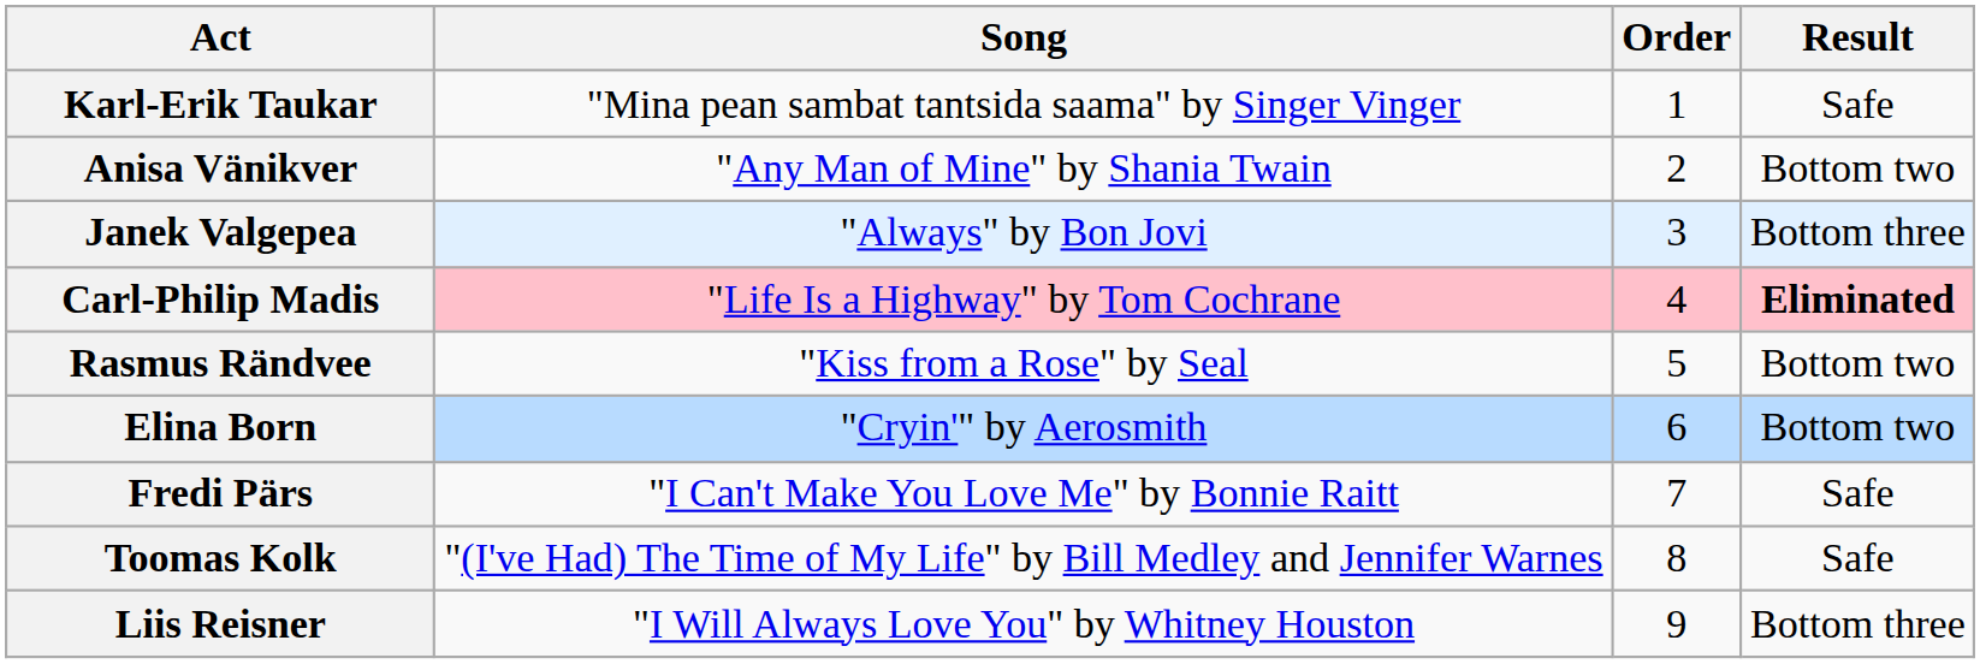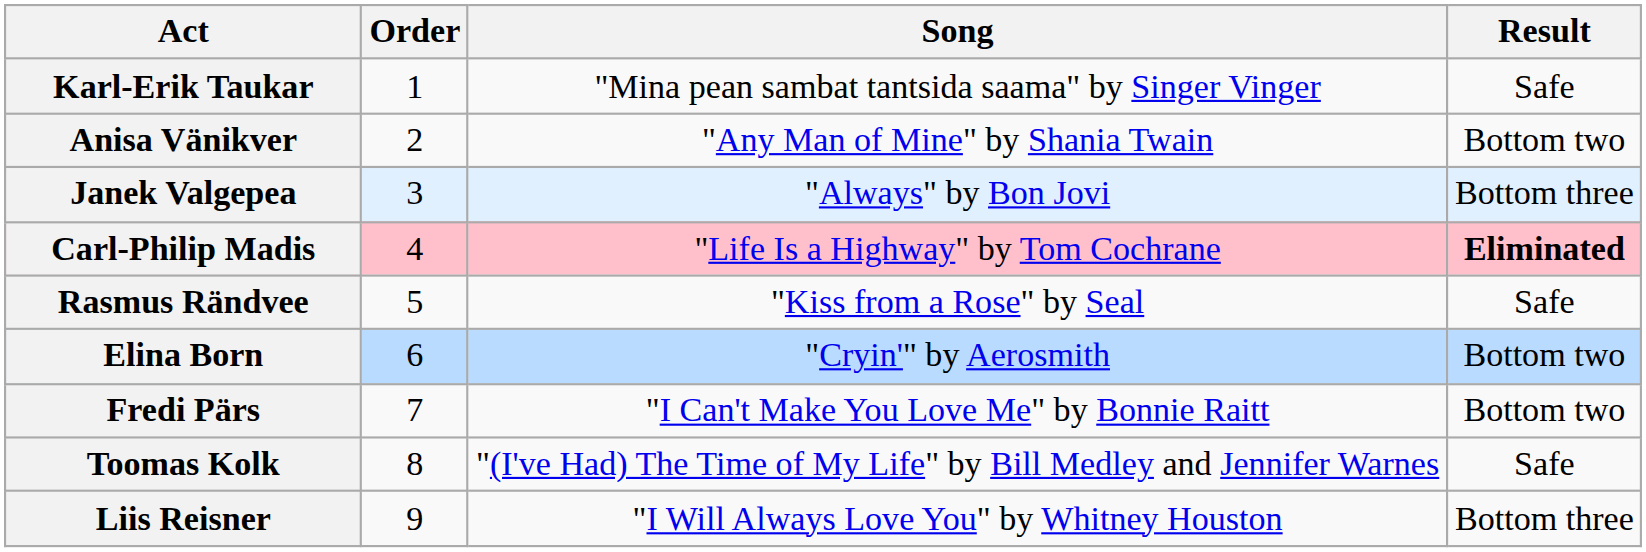 <table class="wikitable plainrowheaders" style="text-align:center;">
 <tr>
 <th scope="col" style="width:10em;">Act</th>
+<th scope="col">Order</th>
 <th scope="col">Song</th>
-<th scope="col">Order</th>
 <th scope="col">Result</th>
 </tr>
 <tr>
 <th scope="row">Karl-Erik Taukar</th>
+<td>1</td>
 <td>"Mina pean sambat tantsida saama" by <a href='#'>Singer Vinger</a></td>
-<td>1</td>
 <td>Safe</td>
 </tr>
 <tr>
 <th scope="row">Anisa Vänikver</th>
+<td>2</td>
 <td>"<a href='#'>Any Man of Mine</a>" by <a href='#'>Shania Twain</a></td>
-<td>2</td>
 <td>Bottom two</td>
 </tr>
 <tr bgcolor="E0F0FF">
 <th scope="row">Janek Valgepea</th>
+<td>3</td>
 <td>"<a href='#'>Always</a>" by <a href='#'>Bon Jovi</a></td>
-<td>3</td>
 <td>Bottom three</td>
 </tr>
 <tr style="background:pink;">
 <th scope="row"><strong>Carl-Philip Madis</strong></th>
+<td>4</td>
 <td>"<a href='#'>Life Is a Highway</a>" by <a href='#'>Tom Cochrane</a></td>
-<td>4</td>
 <td><strong>Eliminated</strong></td>
 </tr>
 <tr>
 <th scope="row">Rasmus Rändvee</th>
+<td>5</td>
 <td>"<a href='#'>Kiss from a Rose</a>" by <a href='#'>Seal</a></td>
-<td>5</td>
-<td>Bottom two</td>
+<td>Safe</td>
 </tr>
 <tr bgcolor="B8DBFF">
 <th scope="row">Elina Born</th>
+<td>6</td>
 <td>"<a href='#'>Cryin'</a>" by <a href='#'>Aerosmith</a></td>
-<td>6</td>
 <td>Bottom two</td>
 </tr>
 <tr>
 <th scope="row">Fredi Pärs</th>
+<td>7</td>
 <td>"<a href='#'>I Can't Make You Love Me</a>" by <a href='#'>Bonnie Raitt</a></td>
-<td>7</td>
-<td>Safe</td>
+<td>Bottom two</td>
 </tr>
 <tr>
 <th scope="row">Toomas Kolk</th>
+<td>8</td>
 <td>"<a href='#'>(I've Had) The Time of My Life</a>" by <a href='#'>Bill Medley</a> and <a href='#'>Jennifer Warnes</a></td>
-<td>8</td>
 <td>Safe</td>
 </tr>
 <tr>
 <th scope="row">Liis Reisner</th>
+<td>9</td>
 <td>"<a href='#'>I Will Always Love You</a>" by <a href='#'>Whitney Houston</a></td>
-<td>9</td>
 <td>Bottom three</td>
 </tr>
 </table>
